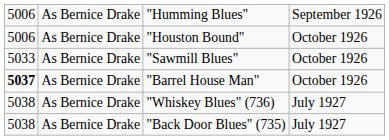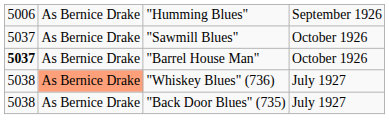 <table class="wikitable">
 <tr>
 <td>5006</td>
 <td>As Bernice Drake</td>
 <td>"Humming Blues"</td>
 <td>September 1926</td>
 </tr>
 <tr>
-<td>5006</td>
-<td>As Bernice Drake</td>
-<td>"Houston Bound"</td>
-<td>October 1926</td>
-</tr>
-<tr>
-<td>5033</td>
+<td>5037</td>
 <td>As Bernice Drake</td>
 <td>"Sawmill Blues"</td>
 <td>October 1926</td>
 </tr>
 <tr>
 <td><strong>5037</strong></td>
 <td>As Bernice Drake</td>
 <td>"Barrel House Man"</td>
 <td>October 1926</td>
 </tr>
 <tr>
 <td>5038</td>
-<td>As Bernice Drake</td>
+<td style="background: lightsalmon;">As Bernice Drake</td>
 <td>"Whiskey Blues" (736)</td>
 <td>July 1927</td>
 </tr>
 <tr>
 <td>5038</td>
 <td>As Bernice Drake</td>
 <td>"Back Door Blues" (735)</td>
 <td>July 1927</td>
 </tr>
 </table>
